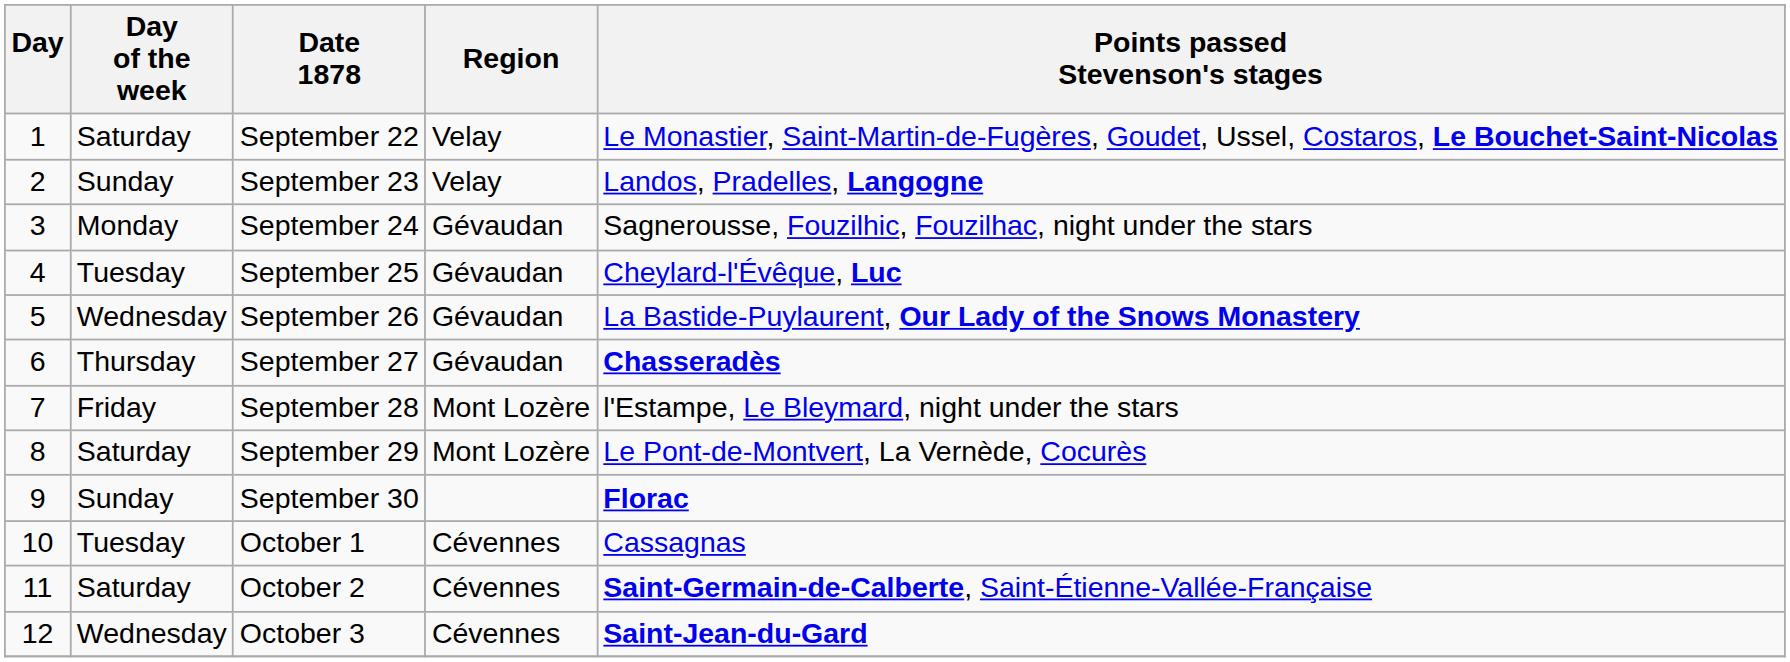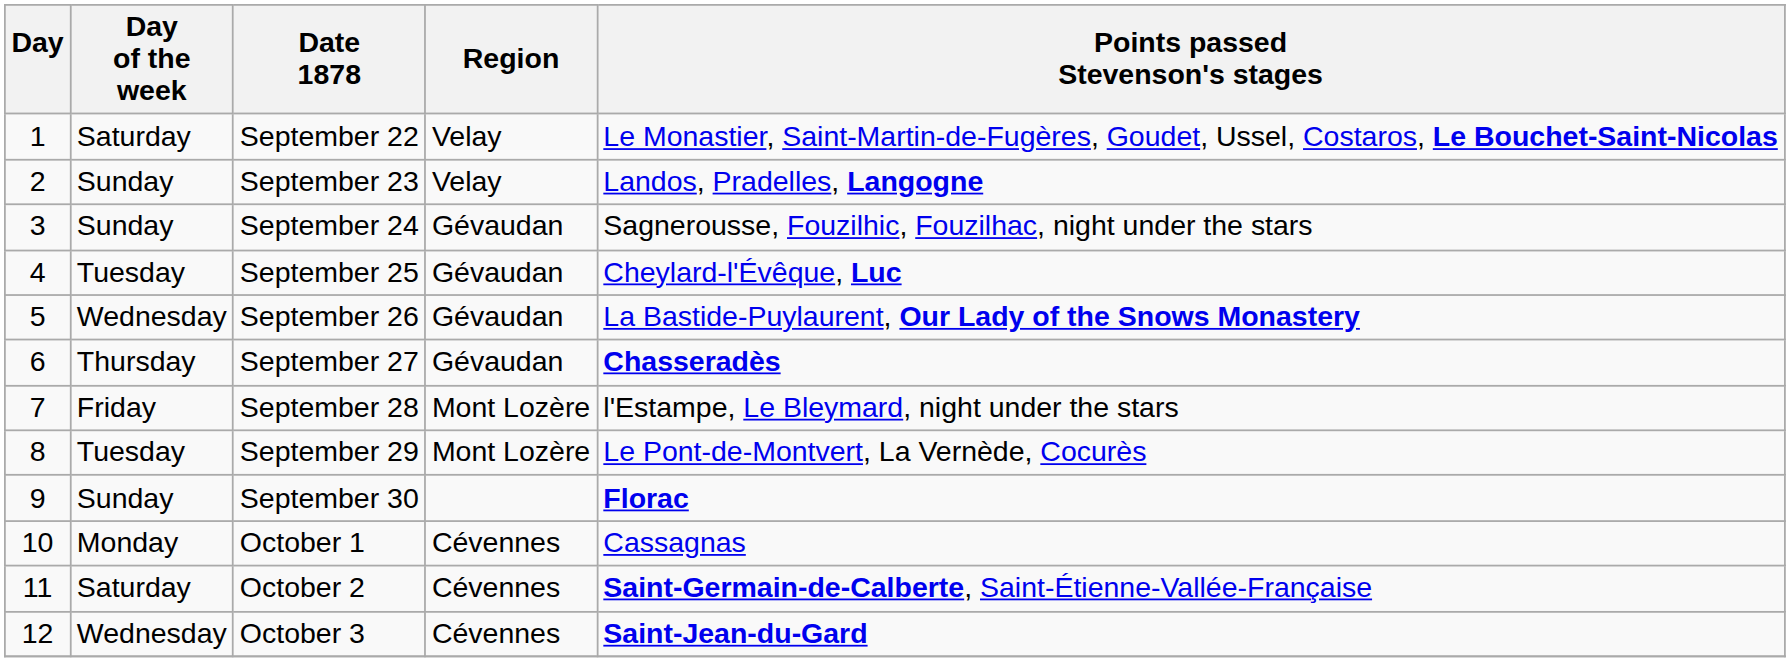 <table class="wikitable">
 <tr>
 <th>Day<br><br></th>
 <th>Day<br>of the<br>week<br></th>
 <th>Date<br>1878</th>
 <th>Region</th>
 <th>Points passed<br>Stevenson's stages<br></th>
 </tr>
 <tr>
 <td align="center">1</td>
 <td>Saturday</td>
 <td>September 22</td>
 <td>Velay</td>
 <td><a href='#'>Le Monastier</a>, <a href='#'>Saint-Martin-de-Fugères</a>, <a href='#'>Goudet</a>, Ussel, <a href='#'>Costaros</a>, <strong><a href='#'>Le Bouchet-Saint-Nicolas</a></strong></td>
 </tr>
 <tr>
 <td align="center">2</td>
 <td>Sunday</td>
 <td>September 23</td>
 <td>Velay</td>
 <td><a href='#'>Landos</a>, <a href='#'>Pradelles</a>, <strong><a href='#'>Langogne</a></strong></td>
 </tr>
 <tr>
 <td align="center">3</td>
-<td>Monday</td>
+<td>Sunday</td>
 <td>September 24</td>
 <td>Gévaudan</td>
 <td>Sagnerousse, <a href='#'>Fouzilhic</a>, <a href='#'>Fouzilhac</a>, night under the stars</td>
 </tr>
 <tr>
 <td align="center">4</td>
 <td>Tuesday</td>
 <td>September 25</td>
 <td>Gévaudan</td>
 <td><a href='#'>Cheylard-l'Évêque</a>, <strong><a href='#'>Luc</a></strong></td>
 </tr>
 <tr>
 <td align="center">5</td>
 <td>Wednesday</td>
 <td>September 26</td>
 <td>Gévaudan</td>
 <td><a href='#'>La Bastide-Puylaurent</a>, <strong><a href='#'>Our Lady of the Snows Monastery</a></strong></td>
 </tr>
 <tr>
 <td align="center">6</td>
 <td>Thursday</td>
 <td>September 27</td>
 <td>Gévaudan</td>
 <td><strong><a href='#'>Chasseradès</a></strong></td>
 </tr>
 <tr>
 <td align="center">7</td>
 <td>Friday</td>
 <td>September 28</td>
 <td>Mont Lozère</td>
 <td>l'Estampe, <a href='#'>Le Bleymard</a>, night under the stars</td>
 </tr>
 <tr>
 <td align="center">8</td>
-<td>Saturday</td>
+<td>Tuesday</td>
 <td>September 29</td>
 <td>Mont Lozère</td>
 <td><a href='#'>Le Pont-de-Montvert</a>, La Vernède, <a href='#'>Cocurès</a></td>
 </tr>
 <tr>
 <td align="center">9</td>
 <td>Sunday</td>
 <td>September 30</td>
 <td></td>
 <td><strong><a href='#'>Florac</a></strong></td>
 </tr>
 <tr>
 <td align="center">10</td>
-<td>Tuesday</td>
+<td>Monday</td>
 <td>October 1</td>
 <td>Cévennes</td>
 <td><a href='#'>Cassagnas</a></td>
 </tr>
 <tr>
 <td align="center">11</td>
 <td>Saturday</td>
 <td>October 2</td>
 <td>Cévennes</td>
 <td><strong><a href='#'>Saint-Germain-de-Calberte</a></strong>, <a href='#'>Saint-Étienne-Vallée-Française</a></td>
 </tr>
 <tr>
 <td align="center">12</td>
 <td>Wednesday</td>
 <td>October 3</td>
 <td>Cévennes</td>
 <td><strong><a href='#'>Saint-Jean-du-Gard</a></strong></td>
 </tr>
 <tr>
 </tr>
 </table>
